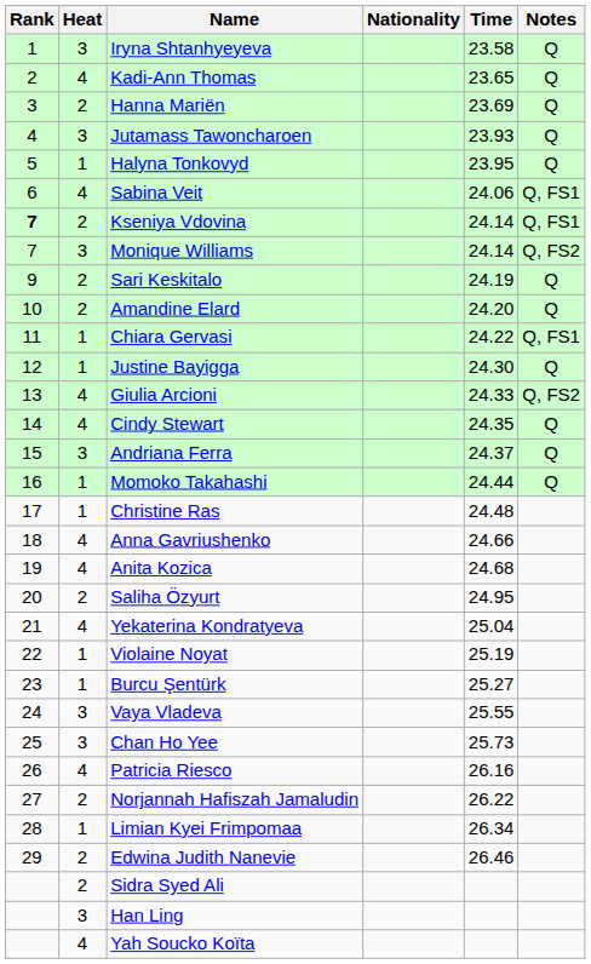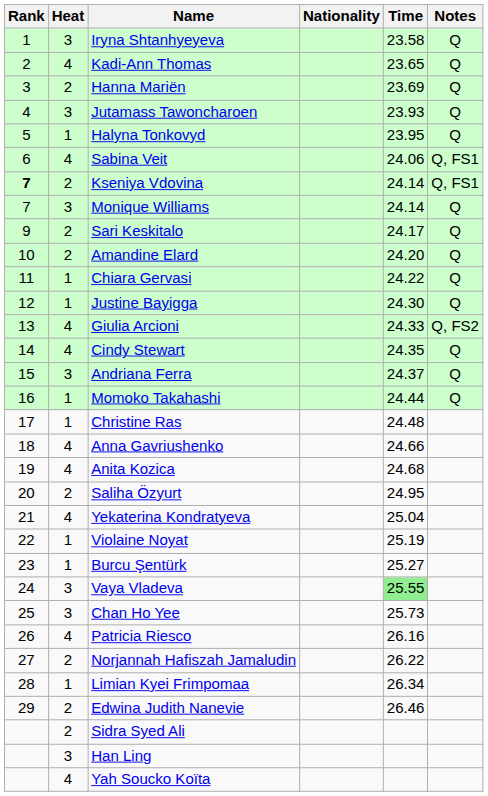 <table class="wikitable sortable" style="text-align:center">
 <tr>
 <th>Rank</th>
 <th>Heat</th>
 <th>Name</th>
 <th>Nationality</th>
 <th>Time</th>
 <th>Notes</th>
 </tr>
 <tr bgcolor=ccffcc>
 <td>1</td>
 <td>3</td>
 <td align=left><a href='#'>Iryna Shtanhyeyeva</a></td>
 <td align=left></td>
 <td>23.58</td>
 <td>Q</td>
 </tr>
 <tr bgcolor=ccffcc>
 <td>2</td>
 <td>4</td>
 <td align=left><a href='#'>Kadi-Ann Thomas</a></td>
 <td align=left></td>
 <td>23.65</td>
 <td>Q</td>
 </tr>
 <tr bgcolor=ccffcc>
 <td>3</td>
 <td>2</td>
 <td align=left><a href='#'>Hanna Mariën</a></td>
 <td align=left></td>
 <td>23.69</td>
 <td>Q</td>
 </tr>
 <tr bgcolor=ccffcc>
 <td>4</td>
 <td>3</td>
 <td align=left><a href='#'>Jutamass Tawoncharoen</a></td>
 <td align=left></td>
 <td>23.93</td>
 <td>Q</td>
 </tr>
 <tr bgcolor=ccffcc>
 <td>5</td>
 <td>1</td>
 <td align=left><a href='#'>Halyna Tonkovyd</a></td>
 <td align=left></td>
 <td>23.95</td>
 <td>Q</td>
 </tr>
 <tr bgcolor=ccffcc>
 <td>6</td>
 <td>4</td>
 <td align=left><a href='#'>Sabina Veit</a></td>
 <td align=left></td>
 <td>24.06</td>
 <td>Q, FS1</td>
 </tr>
 <tr bgcolor=ccffcc>
 <td><strong>7</strong></td>
 <td>2</td>
 <td align=left><a href='#'>Kseniya Vdovina</a></td>
 <td align=left></td>
 <td>24.14</td>
 <td>Q, FS1</td>
 </tr>
 <tr bgcolor=ccffcc>
 <td>7</td>
 <td>3</td>
 <td align=left><a href='#'>Monique Williams</a></td>
 <td align=left></td>
 <td>24.14</td>
-<td>Q, FS2</td>
+<td>Q</td>
 </tr>
 <tr bgcolor=ccffcc>
 <td>9</td>
 <td>2</td>
 <td align=left><a href='#'>Sari Keskitalo</a></td>
 <td align=left></td>
-<td>24.19</td>
+<td>24.17</td>
 <td>Q</td>
 </tr>
 <tr bgcolor=ccffcc>
 <td>10</td>
 <td>2</td>
 <td align=left><a href='#'>Amandine Elard</a></td>
 <td align=left></td>
 <td>24.20</td>
 <td>Q</td>
 </tr>
 <tr bgcolor=ccffcc>
 <td>11</td>
 <td>1</td>
 <td align=left><a href='#'>Chiara Gervasi</a></td>
 <td align=left></td>
 <td>24.22</td>
-<td>Q, FS1</td>
+<td>Q</td>
 </tr>
 <tr bgcolor=ccffcc>
 <td>12</td>
 <td>1</td>
 <td align=left><a href='#'>Justine Bayigga</a></td>
 <td align=left></td>
 <td>24.30</td>
 <td>Q</td>
 </tr>
 <tr bgcolor=ccffcc>
 <td>13</td>
 <td>4</td>
 <td align=left><a href='#'>Giulia Arcioni</a></td>
 <td align=left></td>
 <td>24.33</td>
 <td>Q, FS2</td>
 </tr>
 <tr bgcolor=ccffcc>
 <td>14</td>
 <td>4</td>
 <td align=left><a href='#'>Cindy Stewart</a></td>
 <td align=left></td>
 <td>24.35</td>
 <td>Q</td>
 </tr>
 <tr bgcolor=ccffcc>
 <td>15</td>
 <td>3</td>
 <td align=left><a href='#'>Andriana Ferra</a></td>
 <td align=left></td>
 <td>24.37</td>
 <td>Q</td>
 </tr>
 <tr bgcolor=ccffcc>
 <td>16</td>
 <td>1</td>
 <td align=left><a href='#'>Momoko Takahashi</a></td>
 <td align=left></td>
 <td>24.44</td>
 <td>Q</td>
 </tr>
 <tr>
 <td>17</td>
 <td>1</td>
 <td align=left><a href='#'>Christine Ras</a></td>
 <td align=left></td>
 <td>24.48</td>
 <td></td>
 </tr>
 <tr>
 <td>18</td>
 <td>4</td>
 <td align=left><a href='#'>Anna Gavriushenko</a></td>
 <td align=left></td>
 <td>24.66</td>
 <td></td>
 </tr>
 <tr>
 <td>19</td>
 <td>4</td>
 <td align=left><a href='#'>Anita Kozica</a></td>
 <td align=left></td>
 <td>24.68</td>
 <td></td>
 </tr>
 <tr>
 <td>20</td>
 <td>2</td>
 <td align=left><a href='#'>Saliha Özyurt</a></td>
 <td align=left></td>
 <td>24.95</td>
 <td></td>
 </tr>
 <tr>
 <td>21</td>
 <td>4</td>
 <td align=left><a href='#'>Yekaterina Kondratyeva</a></td>
 <td align=left></td>
 <td>25.04</td>
 <td></td>
 </tr>
 <tr>
 <td>22</td>
 <td>1</td>
 <td align=left><a href='#'>Violaine Noyat</a></td>
 <td align=left></td>
 <td>25.19</td>
 <td></td>
 </tr>
 <tr>
 <td>23</td>
 <td>1</td>
 <td align=left><a href='#'>Burcu Şentürk</a></td>
 <td align=left></td>
 <td>25.27</td>
 <td></td>
 </tr>
 <tr>
 <td>24</td>
 <td>3</td>
 <td align=left><a href='#'>Vaya Vladeva</a></td>
 <td align=left></td>
-<td>25.55</td>
+<td style="background: lightgreen;">25.55</td>
 <td></td>
 </tr>
 <tr>
 <td>25</td>
 <td>3</td>
 <td align=left><a href='#'>Chan Ho Yee</a></td>
 <td align=left></td>
 <td>25.73</td>
 <td></td>
 </tr>
 <tr>
 <td>26</td>
 <td>4</td>
 <td align=left><a href='#'>Patricia Riesco</a></td>
 <td align=left></td>
 <td>26.16</td>
 <td></td>
 </tr>
 <tr>
 <td>27</td>
 <td>2</td>
 <td align=left><a href='#'>Norjannah Hafiszah Jamaludin</a></td>
 <td align=left></td>
 <td>26.22</td>
 <td></td>
 </tr>
 <tr>
 <td>28</td>
 <td>1</td>
 <td align=left><a href='#'>Limian Kyei Frimpomaa</a></td>
 <td align=left></td>
 <td>26.34</td>
 <td></td>
 </tr>
 <tr>
 <td>29</td>
 <td>2</td>
 <td align=left><a href='#'>Edwina Judith Nanevie</a></td>
 <td align=left></td>
 <td>26.46</td>
 <td></td>
 </tr>
 <tr>
 <td></td>
 <td>2</td>
 <td align=left><a href='#'>Sidra Syed Ali</a></td>
 <td align=left></td>
 <td></td>
 <td></td>
 </tr>
 <tr>
 <td></td>
 <td>3</td>
 <td align=left><a href='#'>Han Ling</a></td>
 <td align=left></td>
 <td></td>
 <td></td>
 </tr>
 <tr>
 <td></td>
 <td>4</td>
 <td align=left><a href='#'>Yah Soucko Koïta</a></td>
 <td align=left></td>
 <td></td>
 <td></td>
 </tr>
 </table>
